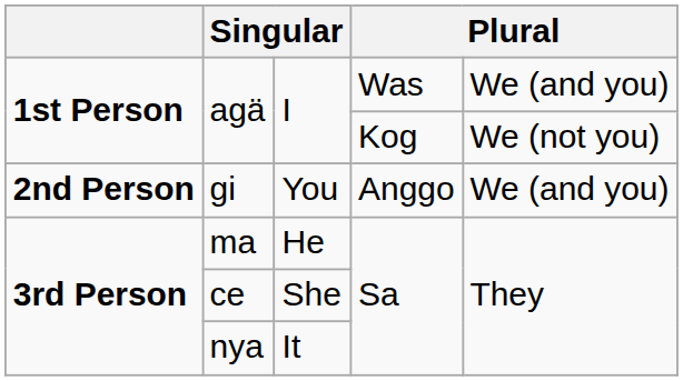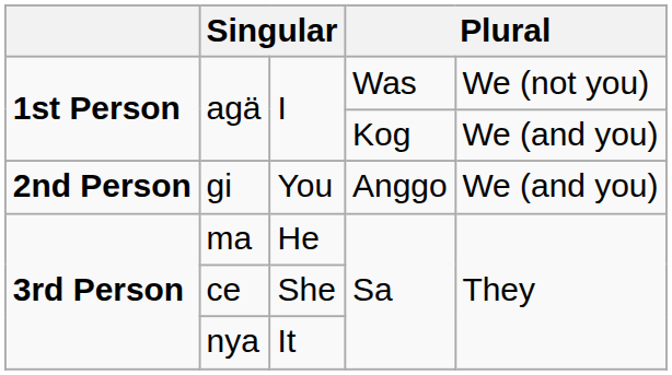 <table class="wikitable">
 <tr>
 <th></th>
 <th colspan="2">Singular</th>
 <th colspan="2">Plural</th>
 </tr>
 <tr>
 <td rowspan="2"><strong>1st Person</strong></td>
 <td rowspan="2">agä</td>
 <td rowspan="2">I</td>
 <td>Was</td>
-<td>We (and you)</td>
+<td>We (not you)</td>
 </tr>
 <tr>
 <td>Kog</td>
-<td>We (not you)</td>
+<td>We (and you)</td>
 </tr>
 <tr>
 <td><strong>2nd Person</strong></td>
 <td>gi</td>
 <td>You</td>
 <td>Anggo</td>
 <td>We (and you)</td>
 </tr>
 <tr>
 <td rowspan="3"><strong>3rd Person</strong></td>
 <td>ma</td>
 <td>He</td>
 <td rowspan="3">Sa</td>
 <td rowspan="3">They</td>
 </tr>
 <tr>
 <td>ce</td>
 <td>She</td>
 </tr>
 <tr>
 <td>nya</td>
 <td>It</td>
 </tr>
 </table>
